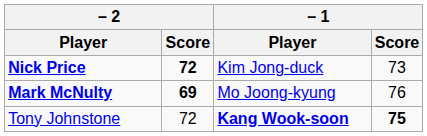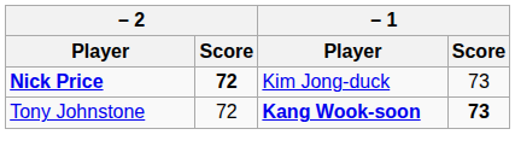 <table class=wikitable>
 <tr>
 <th colspan=2> – 2</th>
 <th colspan=2> – 1</th>
 </tr>
 <tr>
 <th width=150>Player</th>
 <th>Score</th>
 <th width=150>Player</th>
 <th>Score</th>
 </tr>
 <tr>
 <td><strong><a href='#'>Nick Price</a></strong></td>
 <td align=center><strong>72</strong></td>
 <td><a href='#'>Kim Jong-duck</a></td>
 <td align=center>73</td>
 </tr>
 <tr>
-<td><strong><a href='#'>Mark McNulty</a></strong></td>
-<td align=center><strong>69</strong></td>
-<td><a href='#'>Mo Joong-kyung</a></td>
-<td align=center>76</td>
-</tr>
-<tr>
 <td><a href='#'>Tony Johnstone</a></td>
 <td align=center>72</td>
 <td><strong><a href='#'>Kang Wook-soon</a></strong></td>
-<td align=center><strong>75</strong></td>
+<td align=center><strong>73</strong></td>
 </tr>
 </table>
